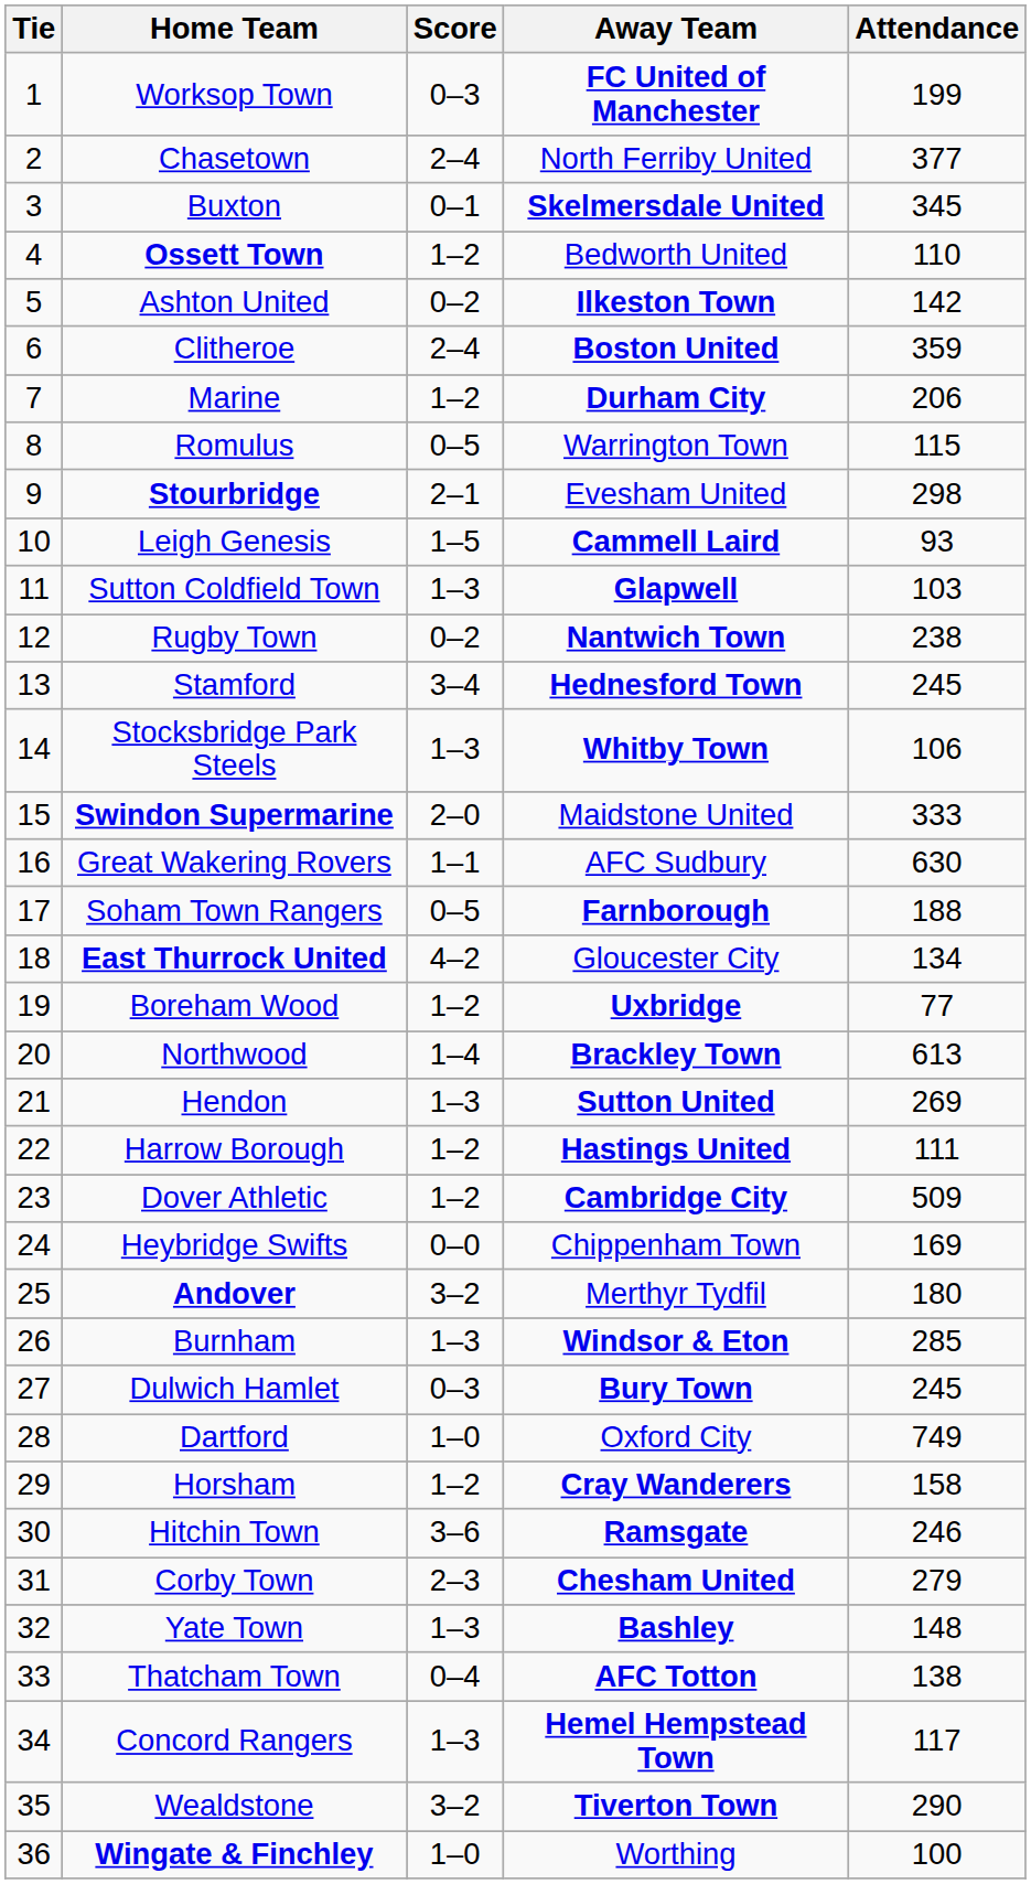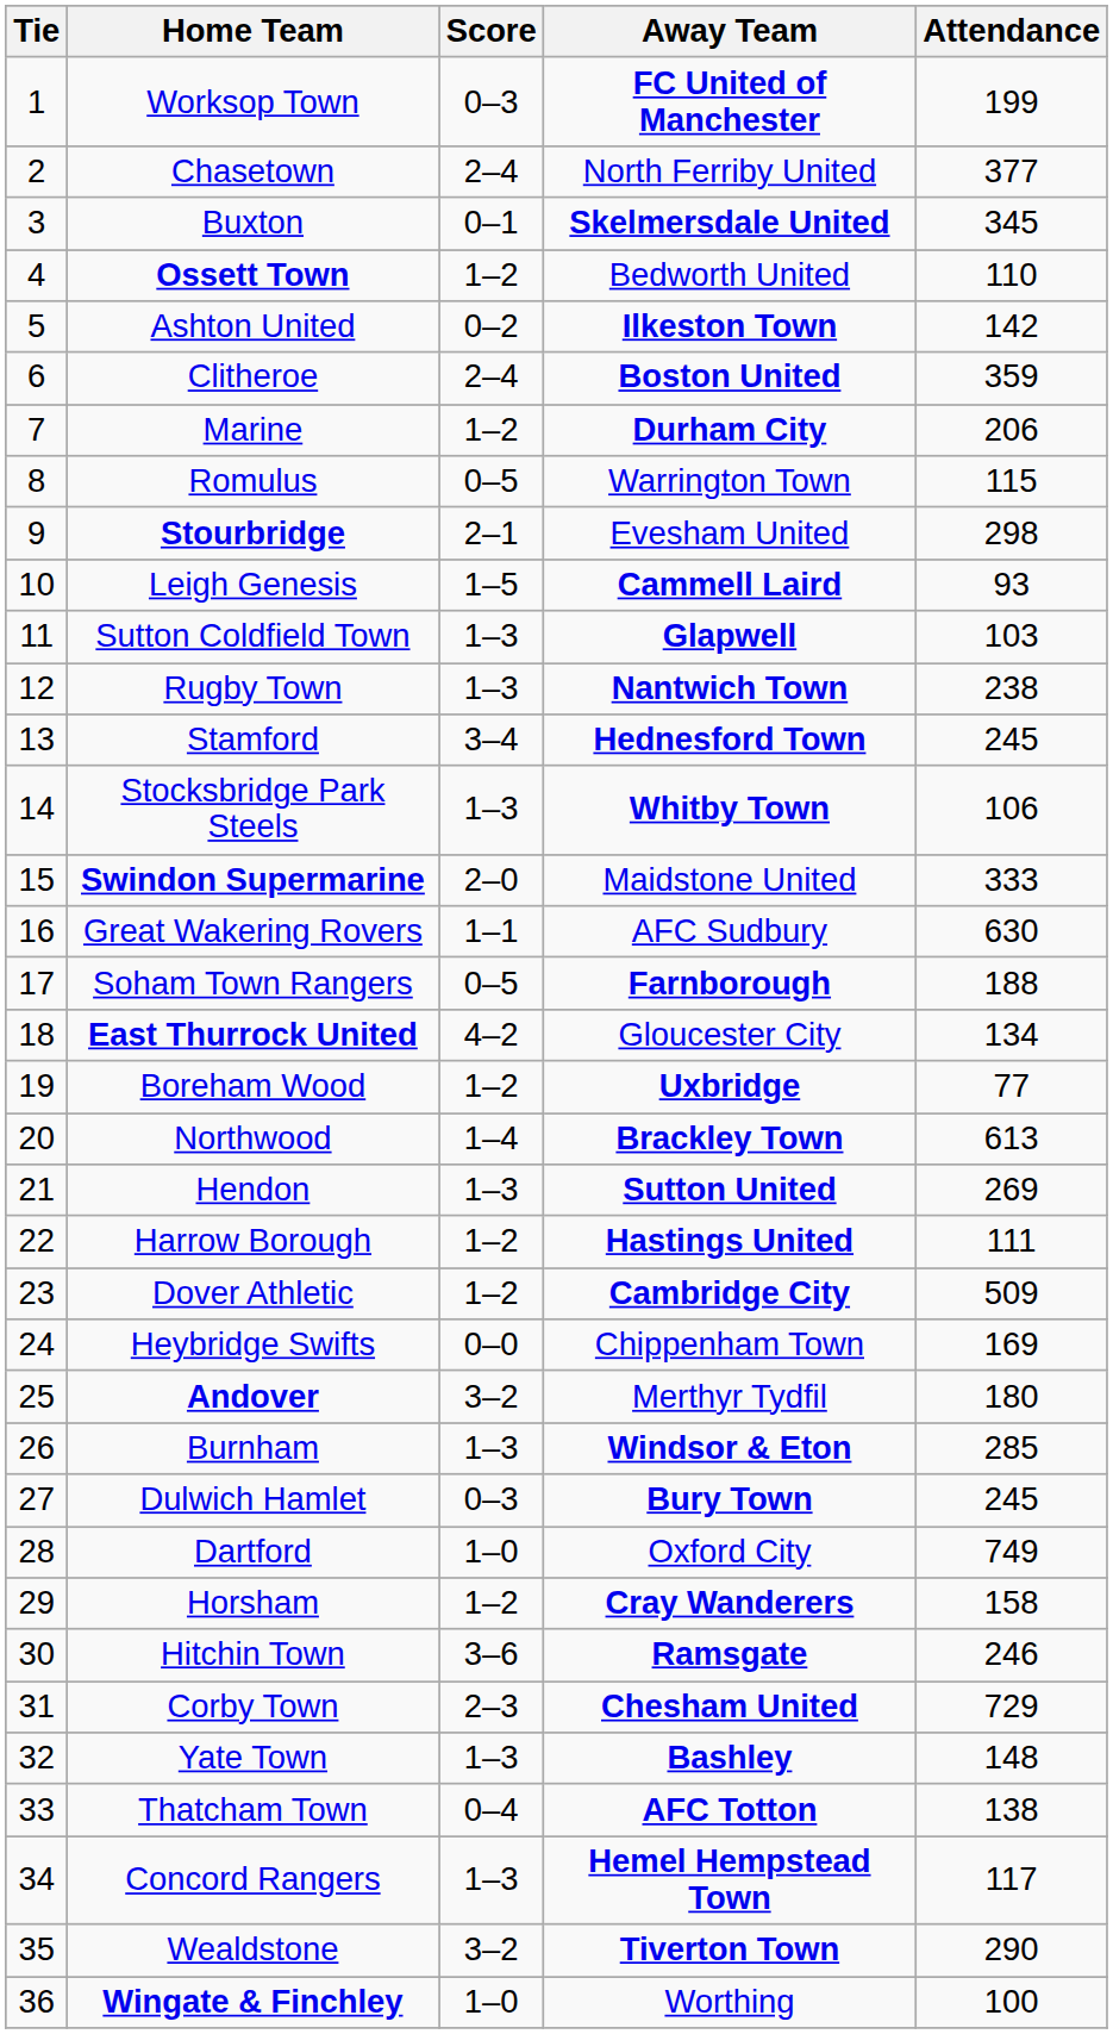 <table class="wikitable" style="text-align:center;">
 <tr>
 <th width=20>Tie</th>
 <th width=175>Home Team</th>
 <th width=20>Score</th>
 <th width=175>Away Team</th>
 <th width=20>Attendance</th>
 </tr>
 <tr>
 <td>1</td>
 <td><a href='#'>Worksop Town</a></td>
 <td>0–3</td>
 <td><strong><a href='#'>FC United of Manchester</a></strong></td>
 <td>199</td>
 </tr>
 <tr>
 <td>2</td>
 <td><a href='#'>Chasetown</a></td>
 <td>2–4</td>
 <td><a href='#'>North Ferriby United</a></td>
 <td>377</td>
 </tr>
 <tr>
 <td>3</td>
 <td><a href='#'>Buxton</a></td>
 <td>0–1</td>
 <td><strong><a href='#'>Skelmersdale United</a></strong></td>
 <td>345</td>
 </tr>
 <tr>
 <td>4</td>
 <td><strong><a href='#'>Ossett Town</a></strong></td>
 <td>1–2</td>
 <td><a href='#'>Bedworth United</a></td>
 <td>110</td>
 </tr>
 <tr>
 <td>5</td>
 <td><a href='#'>Ashton United</a></td>
 <td>0–2</td>
 <td><strong><a href='#'>Ilkeston Town</a></strong></td>
 <td>142</td>
 </tr>
 <tr>
 <td>6</td>
 <td><a href='#'>Clitheroe</a></td>
 <td>2–4</td>
 <td><strong><a href='#'>Boston United</a></strong></td>
 <td>359</td>
 </tr>
 <tr>
 <td>7</td>
 <td><a href='#'>Marine</a></td>
 <td>1–2</td>
 <td><strong><a href='#'>Durham City</a></strong></td>
 <td>206</td>
 </tr>
 <tr>
 <td>8</td>
 <td><a href='#'>Romulus</a></td>
 <td>0–5</td>
 <td><a href='#'>Warrington Town</a></td>
 <td>115</td>
 </tr>
 <tr>
 <td>9</td>
 <td><strong><a href='#'>Stourbridge</a></strong></td>
 <td>2–1</td>
 <td><a href='#'>Evesham United</a></td>
 <td>298</td>
 </tr>
 <tr>
 <td>10</td>
 <td><a href='#'>Leigh Genesis</a></td>
 <td>1–5</td>
 <td><strong><a href='#'>Cammell Laird</a></strong></td>
 <td>93</td>
 </tr>
 <tr>
 <td>11</td>
 <td><a href='#'>Sutton Coldfield Town</a></td>
 <td>1–3</td>
 <td><strong><a href='#'>Glapwell</a></strong></td>
 <td>103</td>
 </tr>
 <tr>
 <td>12</td>
 <td><a href='#'>Rugby Town</a></td>
-<td>0–2</td>
+<td>1–3</td>
 <td><strong><a href='#'>Nantwich Town</a></strong></td>
 <td>238</td>
 </tr>
 <tr>
 <td>13</td>
 <td><a href='#'>Stamford</a></td>
 <td>3–4</td>
 <td><strong><a href='#'>Hednesford Town</a></strong></td>
 <td>245</td>
 </tr>
 <tr>
 <td>14</td>
 <td><a href='#'>Stocksbridge Park Steels</a></td>
 <td>1–3</td>
 <td><strong><a href='#'>Whitby Town</a></strong></td>
 <td>106</td>
 </tr>
 <tr>
 <td>15</td>
 <td><strong><a href='#'>Swindon Supermarine</a></strong></td>
 <td>2–0</td>
 <td><a href='#'>Maidstone United</a></td>
 <td>333</td>
 </tr>
 <tr>
 <td>16</td>
 <td><a href='#'>Great Wakering Rovers</a></td>
 <td>1–1</td>
 <td><a href='#'>AFC Sudbury</a></td>
 <td>630</td>
 </tr>
 <tr>
 <td>17</td>
 <td><a href='#'>Soham Town Rangers</a></td>
 <td>0–5</td>
 <td><strong><a href='#'>Farnborough</a></strong></td>
 <td>188</td>
 </tr>
 <tr>
 <td>18</td>
 <td><strong><a href='#'>East Thurrock United</a></strong></td>
 <td>4–2</td>
 <td><a href='#'>Gloucester City</a></td>
 <td>134</td>
 </tr>
 <tr>
 <td>19</td>
 <td><a href='#'>Boreham Wood</a></td>
 <td>1–2</td>
 <td><strong><a href='#'>Uxbridge</a></strong></td>
 <td>77</td>
 </tr>
 <tr>
 <td>20</td>
 <td><a href='#'>Northwood</a></td>
 <td>1–4</td>
 <td><strong><a href='#'>Brackley Town</a></strong></td>
 <td>613</td>
 </tr>
 <tr>
 <td>21</td>
 <td><a href='#'>Hendon</a></td>
 <td>1–3</td>
 <td><strong><a href='#'>Sutton United</a></strong></td>
 <td>269</td>
 </tr>
 <tr>
 <td>22</td>
 <td><a href='#'>Harrow Borough</a></td>
 <td>1–2</td>
 <td><strong><a href='#'>Hastings United</a></strong></td>
 <td>111</td>
 </tr>
 <tr>
 <td>23</td>
 <td><a href='#'>Dover Athletic</a></td>
 <td>1–2</td>
 <td><strong><a href='#'>Cambridge City</a></strong></td>
 <td>509</td>
 </tr>
 <tr>
 <td>24</td>
 <td><a href='#'>Heybridge Swifts</a></td>
 <td>0–0</td>
 <td><a href='#'>Chippenham Town</a></td>
 <td>169</td>
 </tr>
 <tr>
 <td>25</td>
 <td><strong><a href='#'>Andover</a></strong></td>
 <td>3–2</td>
 <td><a href='#'>Merthyr Tydfil</a></td>
 <td>180</td>
 </tr>
 <tr>
 <td>26</td>
 <td><a href='#'>Burnham</a></td>
 <td>1–3</td>
 <td><strong><a href='#'>Windsor & Eton</a></strong></td>
 <td>285</td>
 </tr>
 <tr>
 <td>27</td>
 <td><a href='#'>Dulwich Hamlet</a></td>
 <td>0–3</td>
 <td><strong><a href='#'>Bury Town</a></strong></td>
 <td>245</td>
 </tr>
 <tr>
 <td>28</td>
 <td><a href='#'>Dartford</a></td>
 <td>1–0</td>
 <td><a href='#'>Oxford City</a></td>
 <td>749</td>
 </tr>
 <tr>
 <td>29</td>
 <td><a href='#'>Horsham</a></td>
 <td>1–2</td>
 <td><strong><a href='#'>Cray Wanderers</a></strong></td>
 <td>158</td>
 </tr>
 <tr>
 <td>30</td>
 <td><a href='#'>Hitchin Town</a></td>
 <td>3–6</td>
 <td><strong><a href='#'>Ramsgate</a></strong></td>
 <td>246</td>
 </tr>
 <tr>
 <td>31</td>
 <td><a href='#'>Corby Town</a></td>
 <td>2–3</td>
 <td><strong><a href='#'>Chesham United</a></strong></td>
-<td>279</td>
+<td>729</td>
 </tr>
 <tr>
 <td>32</td>
 <td><a href='#'>Yate Town</a></td>
 <td>1–3</td>
 <td><strong><a href='#'>Bashley</a></strong></td>
 <td>148</td>
 </tr>
 <tr>
 <td>33</td>
 <td><a href='#'>Thatcham Town</a></td>
 <td>0–4</td>
 <td><strong><a href='#'>AFC Totton</a></strong></td>
 <td>138</td>
 </tr>
 <tr>
 <td>34</td>
 <td><a href='#'>Concord Rangers</a></td>
 <td>1–3</td>
 <td><strong><a href='#'>Hemel Hempstead Town</a></strong></td>
 <td>117</td>
 </tr>
 <tr>
 <td>35</td>
 <td><a href='#'>Wealdstone</a></td>
 <td>3–2</td>
 <td><strong><a href='#'>Tiverton Town</a></strong></td>
 <td>290</td>
 </tr>
 <tr>
 <td>36</td>
 <td><strong><a href='#'>Wingate & Finchley</a></strong></td>
 <td>1–0</td>
 <td><a href='#'>Worthing</a></td>
 <td>100</td>
 </tr>
 </table>
